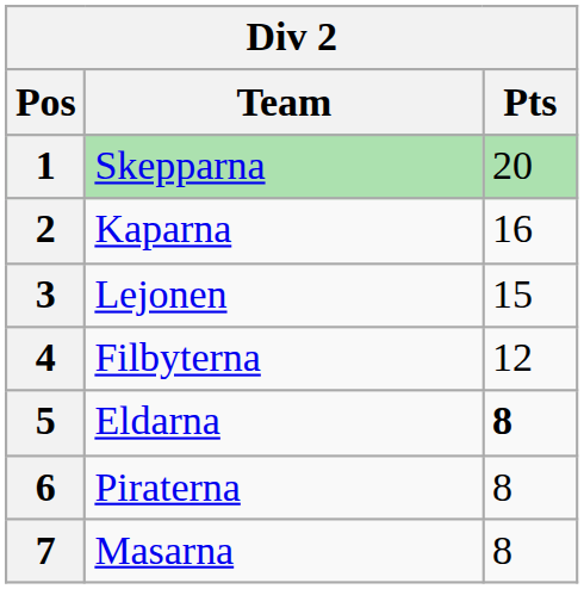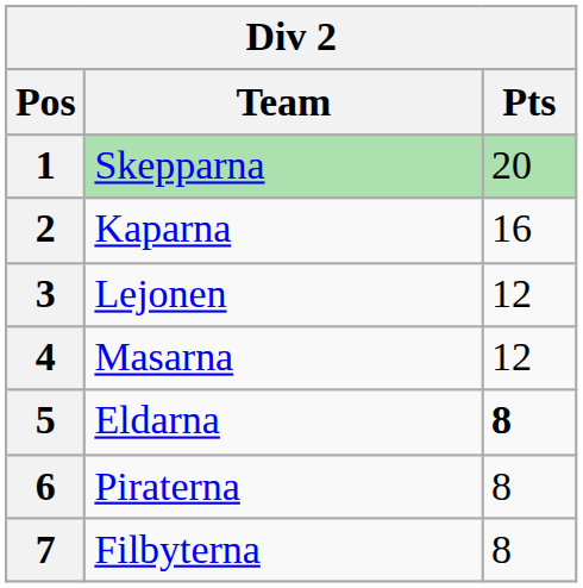 <table class="wikitable">
 <tr>
 <th colspan="3">Div 2</th>
 </tr>
 <tr>
 <th width=20>Pos</th>
 <th width=150>Team</th>
 <th width=30>Pts</th>
 </tr>
 <tr style="background:#ACE1AF;">
 <th>1</th>
 <td><a href='#'>Skepparna</a></td>
 <td>20</td>
 </tr>
 <tr>
 <th>2</th>
 <td><a href='#'>Kaparna</a></td>
 <td>16</td>
 </tr>
 <tr>
 <th>3</th>
 <td><a href='#'>Lejonen</a></td>
-<td>15</td>
+<td>12</td>
 </tr>
 <tr>
 <th>4</th>
-<td><a href='#'>Filbyterna</a></td>
+<td><a href='#'>Masarna</a></td>
 <td>12</td>
 </tr>
 <tr>
 <th>5</th>
 <td><a href='#'>Eldarna</a></td>
 <td><strong>8</strong></td>
 </tr>
 <tr>
 <th>6</th>
 <td><a href='#'>Piraterna</a></td>
 <td>8</td>
 </tr>
 <tr>
 <th>7</th>
-<td><a href='#'>Masarna</a></td>
+<td><a href='#'>Filbyterna</a></td>
 <td>8</td>
 </tr>
 </table>
